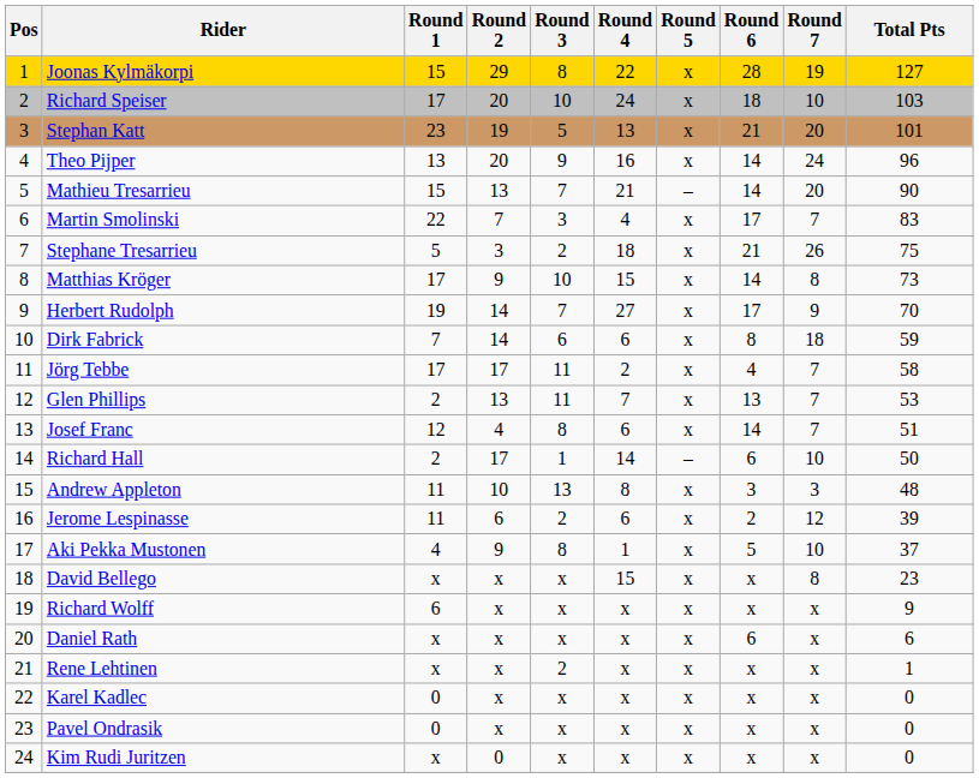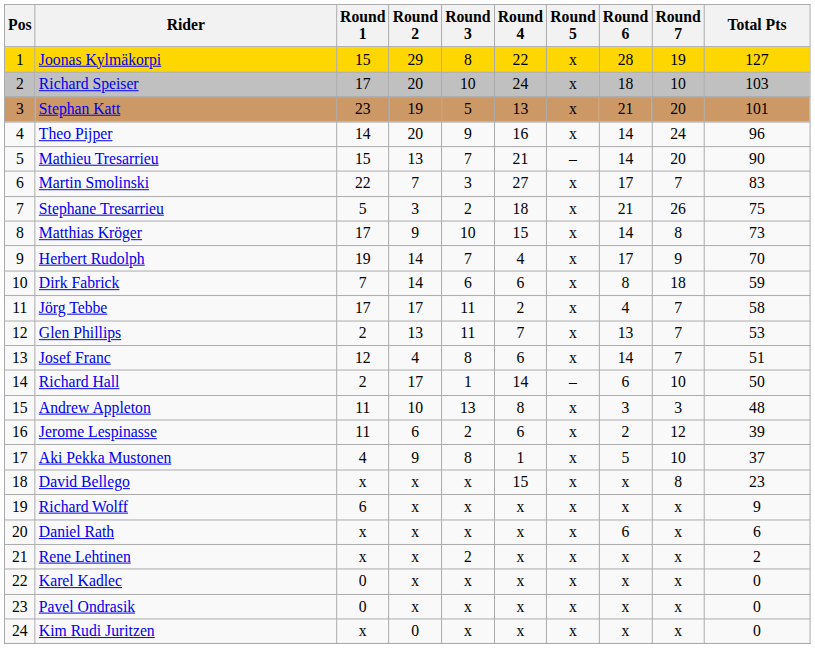 <table class="wikitable" style="font-size: 100%">
 <tr>
 <th width=20>Pos</th>
 <th width=300>Rider</th>
 <th width=40>Round 1</th>
 <th width=40>Round 2</th>
 <th width=40>Round 3</th>
 <th width=40>Round 4</th>
 <th width=40>Round 5</th>
 <th width=40>Round 6</th>
 <th width=40>Round 7</th>
 <th width=100>Total Pts</th>
 </tr>
 <tr align=center style="background-color: gold;">
 <td>1</td>
 <td align="left"> <a href='#'>Joonas Kylmäkorpi</a></td>
 <td>15</td>
 <td>29</td>
 <td>8</td>
 <td>22</td>
 <td>x</td>
 <td>28</td>
 <td>19</td>
 <td>127</td>
 </tr>
 <tr align=center style="background-color: silver;">
 <td>2</td>
 <td align="left"> <a href='#'>Richard Speiser</a></td>
 <td>17</td>
 <td>20</td>
 <td>10</td>
 <td>24</td>
 <td>x</td>
 <td>18</td>
 <td>10</td>
 <td>103</td>
 </tr>
 <tr align=center style="background-color: #cc9966;">
 <td>3</td>
 <td align="left"> <a href='#'>Stephan Katt</a></td>
 <td>23</td>
 <td>19</td>
 <td>5</td>
 <td>13</td>
 <td>x</td>
 <td>21</td>
 <td>20</td>
 <td>101</td>
 </tr>
 <tr align=center>
 <td>4</td>
 <td align="left"> <a href='#'>Theo Pijper</a></td>
-<td>13</td>
+<td>14</td>
 <td>20</td>
 <td>9</td>
 <td>16</td>
 <td>x</td>
 <td>14</td>
 <td>24</td>
 <td>96</td>
 </tr>
 <tr align=center>
 <td>5</td>
 <td align="left"> <a href='#'>Mathieu Tresarrieu</a></td>
 <td>15</td>
 <td>13</td>
 <td>7</td>
 <td>21</td>
 <td>–</td>
 <td>14</td>
 <td>20</td>
 <td>90</td>
 </tr>
 <tr align=center>
 <td>6</td>
 <td align="left"> <a href='#'>Martin Smolinski</a></td>
 <td>22</td>
 <td>7</td>
 <td>3</td>
-<td>4</td>
+<td>27</td>
 <td>x</td>
 <td>17</td>
 <td>7</td>
 <td>83</td>
 </tr>
 <tr align=center>
 <td>7</td>
 <td align="left"> <a href='#'>Stephane Tresarrieu</a></td>
 <td>5</td>
 <td>3</td>
 <td>2</td>
 <td>18</td>
 <td>x</td>
 <td>21</td>
 <td>26</td>
 <td>75</td>
 </tr>
 <tr align=center>
 <td>8</td>
 <td align="left"> <a href='#'>Matthias Kröger</a></td>
 <td>17</td>
 <td>9</td>
 <td>10</td>
 <td>15</td>
 <td>x</td>
 <td>14</td>
 <td>8</td>
 <td>73</td>
 </tr>
 <tr align=center>
 <td>9</td>
 <td align="left"> <a href='#'>Herbert Rudolph</a></td>
 <td>19</td>
 <td>14</td>
 <td>7</td>
-<td>27</td>
+<td>4</td>
 <td>x</td>
 <td>17</td>
 <td>9</td>
 <td>70</td>
 </tr>
 <tr align=center>
 <td>10</td>
 <td align="left"> <a href='#'>Dirk Fabrick</a></td>
 <td>7</td>
 <td>14</td>
 <td>6</td>
 <td>6</td>
 <td>x</td>
 <td>8</td>
 <td>18</td>
 <td>59</td>
 </tr>
 <tr align=center>
 <td>11</td>
 <td align="left"> <a href='#'>Jörg Tebbe</a></td>
 <td>17</td>
 <td>17</td>
 <td>11</td>
 <td>2</td>
 <td>x</td>
 <td>4</td>
 <td>7</td>
 <td>58</td>
 </tr>
 <tr align=center>
 <td>12</td>
 <td align="left"> <a href='#'>Glen Phillips</a></td>
 <td>2</td>
 <td>13</td>
 <td>11</td>
 <td>7</td>
 <td>x</td>
 <td>13</td>
 <td>7</td>
 <td>53</td>
 </tr>
 <tr align=center>
 <td>13</td>
 <td align="left"> <a href='#'>Josef Franc</a></td>
 <td>12</td>
 <td>4</td>
 <td>8</td>
 <td>6</td>
 <td>x</td>
 <td>14</td>
 <td>7</td>
 <td>51</td>
 </tr>
 <tr align=center>
 <td>14</td>
 <td align="left"> <a href='#'>Richard Hall</a></td>
 <td>2</td>
 <td>17</td>
 <td>1</td>
 <td>14</td>
 <td>–</td>
 <td>6</td>
 <td>10</td>
 <td>50</td>
 </tr>
 <tr align=center>
 <td>15</td>
 <td align="left"> <a href='#'>Andrew Appleton</a></td>
 <td>11</td>
 <td>10</td>
 <td>13</td>
 <td>8</td>
 <td>x</td>
 <td>3</td>
 <td>3</td>
 <td>48</td>
 </tr>
 <tr align=center>
 <td>16</td>
 <td align="left"> <a href='#'>Jerome Lespinasse</a></td>
 <td>11</td>
 <td>6</td>
 <td>2</td>
 <td>6</td>
 <td>x</td>
 <td>2</td>
 <td>12</td>
 <td>39</td>
 </tr>
 <tr align=center>
 <td>17</td>
 <td align="left"> <a href='#'>Aki Pekka Mustonen</a></td>
 <td>4</td>
 <td>9</td>
 <td>8</td>
 <td>1</td>
 <td>x</td>
 <td>5</td>
 <td>10</td>
 <td>37</td>
 </tr>
 <tr align=center>
 <td>18</td>
 <td align="left"> <a href='#'>David Bellego</a></td>
 <td>x</td>
 <td>x</td>
 <td>x</td>
 <td>15</td>
 <td>x</td>
 <td>x</td>
 <td>8</td>
 <td>23</td>
 </tr>
 <tr align=center>
 <td>19</td>
 <td align="left"> <a href='#'>Richard Wolff</a></td>
 <td>6</td>
 <td>x</td>
 <td>x</td>
 <td>x</td>
 <td>x</td>
 <td>x</td>
 <td>x</td>
 <td>9</td>
 </tr>
 <tr align=center>
 <td>20</td>
 <td align="left"> <a href='#'>Daniel Rath</a></td>
 <td>x</td>
 <td>x</td>
 <td>x</td>
 <td>x</td>
 <td>x</td>
 <td>6</td>
 <td>x</td>
 <td>6</td>
 </tr>
 <tr align=center>
 <td>21</td>
 <td align="left"> <a href='#'>Rene Lehtinen</a></td>
 <td>x</td>
 <td>x</td>
 <td>2</td>
 <td>x</td>
 <td>x</td>
 <td>x</td>
 <td>x</td>
-<td>1</td>
+<td>2</td>
 </tr>
 <tr align=center>
 <td>22</td>
 <td align="left"> <a href='#'>Karel Kadlec</a></td>
 <td>0</td>
 <td>x</td>
 <td>x</td>
 <td>x</td>
 <td>x</td>
 <td>x</td>
 <td>x</td>
 <td>0</td>
 </tr>
 <tr align=center>
 <td>23</td>
 <td align="left"> <a href='#'>Pavel Ondrasik</a></td>
 <td>0</td>
 <td>x</td>
 <td>x</td>
 <td>x</td>
 <td>x</td>
 <td>x</td>
 <td>x</td>
 <td>0</td>
 </tr>
 <tr align=center>
 <td>24</td>
 <td align="left"> <a href='#'>Kim Rudi Juritzen</a></td>
 <td>x</td>
 <td>0</td>
 <td>x</td>
 <td>x</td>
 <td>x</td>
 <td>x</td>
 <td>x</td>
 <td>0</td>
 </tr>
 <tr align=center>
 </tr>
 </table>
